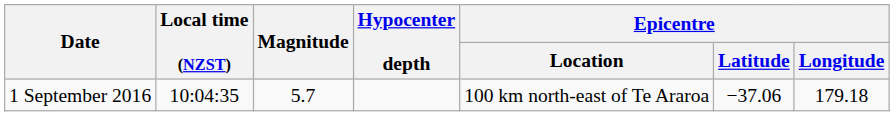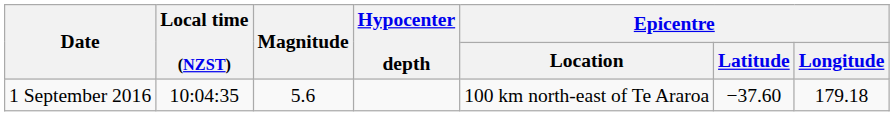 <table class="wikitable" style="text-align: center;">
 <tr>
 <th rowspan="2">Date</th>
 <th rowspan="2">Local time <br><br><small>(<a href='#'>NZST</a>)</small></th>
 <th rowspan="2">Magnitude</th>
 <th rowspan="2"><a href='#'>Hypocenter</a><br><br>depth</th>
 <th colspan="3"><a href='#'>Epicentre</a></th>
 </tr>
 <tr>
 <th>Location</th>
 <th><a href='#'>Latitude</a></th>
 <th><a href='#'>Longitude</a></th>
 </tr>
 <tr>
 <td>1 September 2016</td>
 <td>10:04:35</td>
-<td>5.7</td>
+<td>5.6</td>
 <td></td>
 <td>100 km north-east of Te Araroa</td>
-<td>−37.06</td>
+<td>−37.60</td>
 <td>179.18</td>
 </tr>
 </table>
